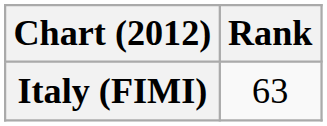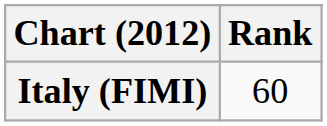 <table class="wikitable plainrowheaders" style="text-align:center;">
 <tr>
 <th>Chart (2012)</th>
 <th>Rank</th>
 </tr>
 <tr>
 <th scope="row">Italy (FIMI)</th>
-<td>63</td>
+<td>60</td>
 </tr>
 </table>
